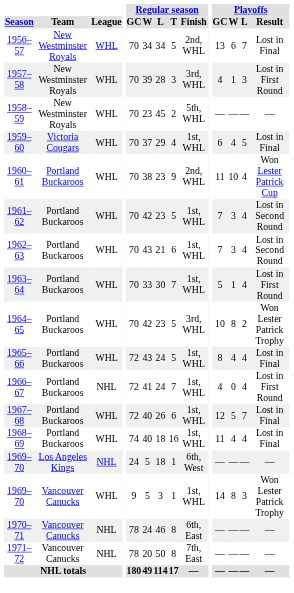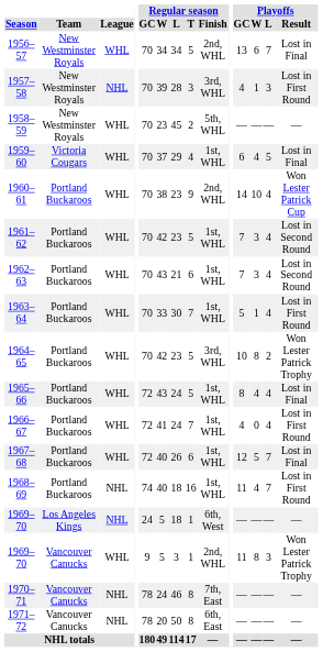 <table BORDER="0" CELLPADDING="1" CELLSPACING="0" width="75%" style="text-align:center">
 <tr bgcolor="#e0e0e0">
 <th colspan="3" bgcolor="#ffffff"> </th>
 <th rowspan="99" bgcolor="#ffffff"> </th>
 <th colspan="5"><a href='#'>Regular season</a></th>
 <th rowspan="99" bgcolor="#ffffff"> </th>
 <th colspan="5"><a href='#'>Playoffs</a></th>
 </tr>
 <tr bgcolor="#e0e0e0">
 <th><a href='#'>Season</a></th>
 <th>Team</th>
 <th>League</th>
 <th>GC</th>
 <th>W</th>
 <th>L</th>
 <th>T</th>
 <th>Finish</th>
 <th>GC</th>
 <th>W</th>
 <th>L</th>
 <th>Result</th>
 </tr>
 <tr>
 <td><a href='#'>1956–57</a></td>
 <td><a href='#'>New Westminster Royals</a></td>
 <td><a href='#'>WHL</a></td>
 <td>70</td>
 <td>34</td>
 <td>34</td>
 <td>5</td>
 <td>2nd, WHL</td>
 <td>13</td>
 <td>6</td>
 <td>7</td>
 <td>Lost in Final</td>
 </tr>
 <tr bgcolor="#f0f0f0">
 <td><a href='#'>1957–58</a></td>
 <td>New Westminster Royals</td>
-<td>WHL</td>
+<td><a href='#'>NHL</a></td>
 <td>70</td>
 <td>39</td>
 <td>28</td>
 <td>3</td>
 <td>3rd, WHL</td>
 <td>4</td>
 <td>1</td>
 <td>3</td>
 <td>Lost in First Round</td>
 </tr>
 <tr>
 <td><a href='#'>1958–59</a></td>
 <td>New Westminster Royals</td>
 <td>WHL</td>
 <td>70</td>
 <td>23</td>
 <td>45</td>
 <td>2</td>
 <td>5th, WHL</td>
 <td>—</td>
 <td>—</td>
 <td>—</td>
 <td>—</td>
 </tr>
 <tr bgcolor="#f0f0f0">
 <td><a href='#'>1959–60</a></td>
 <td><a href='#'>Victoria Cougars</a></td>
 <td>WHL</td>
 <td>70</td>
 <td>37</td>
 <td>29</td>
 <td>4</td>
 <td>1st, WHL</td>
 <td>6</td>
 <td>4</td>
 <td>5</td>
 <td>Lost in Final</td>
 </tr>
 <tr>
 <td><a href='#'>1960–61</a></td>
 <td><a href='#'>Portland Buckaroos</a></td>
 <td>WHL</td>
 <td>70</td>
 <td>38</td>
 <td>23</td>
 <td>9</td>
 <td>2nd, WHL</td>
-<td>11</td>
+<td>14</td>
 <td>10</td>
 <td>4</td>
 <td>Won <a href='#'>Lester Patrick Cup</a></td>
 </tr>
 <tr bgcolor="#f0f0f0">
 <td><a href='#'>1961–62</a></td>
 <td>Portland Buckaroos</td>
 <td>WHL</td>
 <td>70</td>
 <td>42</td>
 <td>23</td>
 <td>5</td>
 <td>1st, WHL</td>
 <td>7</td>
 <td>3</td>
 <td>4</td>
 <td>Lost in Second Round</td>
 </tr>
 <tr>
 <td><a href='#'>1962–63</a></td>
 <td>Portland Buckaroos</td>
 <td>WHL</td>
 <td>70</td>
 <td>43</td>
 <td>21</td>
 <td>6</td>
 <td>1st, WHL</td>
 <td>7</td>
 <td>3</td>
 <td>4</td>
 <td>Lost in Second Round</td>
 </tr>
 <tr bgcolor="#f0f0f0">
 <td><a href='#'>1963–64</a></td>
 <td>Portland Buckaroos</td>
 <td>WHL</td>
 <td>70</td>
 <td>33</td>
 <td>30</td>
 <td>7</td>
 <td>1st, WHL</td>
 <td>5</td>
 <td>1</td>
 <td>4</td>
 <td>Lost in First Round</td>
 </tr>
 <tr>
 <td><a href='#'>1964–65</a></td>
 <td>Portland Buckaroos</td>
 <td>WHL</td>
 <td>70</td>
 <td>42</td>
 <td>23</td>
 <td>5</td>
 <td>3rd, WHL</td>
 <td>10</td>
 <td>8</td>
 <td>2</td>
 <td>Won Lester Patrick Trophy</td>
 </tr>
 <tr bgcolor="#f0f0f0">
 <td><a href='#'>1965–66</a></td>
 <td>Portland Buckaroos</td>
 <td>WHL</td>
 <td>72</td>
 <td>43</td>
 <td>24</td>
 <td>5</td>
 <td>1st, WHL</td>
 <td>8</td>
 <td>4</td>
 <td>4</td>
 <td>Lost in Final</td>
 </tr>
 <tr>
 <td><a href='#'>1966–67</a></td>
 <td>Portland Buckaroos</td>
-<td>NHL</td>
+<td>WHL</td>
 <td>72</td>
 <td>41</td>
 <td>24</td>
 <td>7</td>
 <td>1st, WHL</td>
 <td>4</td>
 <td>0</td>
 <td>4</td>
 <td>Lost in First Round</td>
 </tr>
 <tr bgcolor="#f0f0f0">
 <td><a href='#'>1967–68</a></td>
 <td>Portland Buckaroos</td>
 <td>WHL</td>
 <td>72</td>
 <td>40</td>
 <td>26</td>
 <td>6</td>
 <td>1st, WHL</td>
 <td>12</td>
 <td>5</td>
 <td>7</td>
 <td>Lost in Final</td>
 </tr>
 <tr>
 <td><a href='#'>1968–69</a></td>
 <td>Portland Buckaroos</td>
-<td>WHL</td>
+<td>NHL</td>
 <td>74</td>
 <td>40</td>
 <td>18</td>
 <td>16</td>
 <td>1st, WHL</td>
 <td>11</td>
 <td>4</td>
-<td>4</td>
-<td>Lost in Final</td>
+<td>7</td>
+<td>Lost in First Round</td>
 </tr>
 <tr bgcolor="#f0f0f0">
 <td><a href='#'>1969–70</a></td>
 <td><a href='#'>Los Angeles Kings</a></td>
 <td><a href='#'>NHL</a></td>
 <td>24</td>
 <td>5</td>
 <td>18</td>
 <td>1</td>
 <td>6th, West</td>
 <td>—</td>
 <td>—</td>
 <td>—</td>
 <td>—</td>
 </tr>
 <tr>
 <td><a href='#'>1969–70</a></td>
 <td><a href='#'>Vancouver Canucks</a></td>
 <td>WHL</td>
 <td>9</td>
 <td>5</td>
 <td>3</td>
 <td>1</td>
-<td>1st, WHL</td>
-<td>14</td>
+<td>2nd, WHL</td>
+<td>11</td>
 <td>8</td>
 <td>3</td>
 <td>Won Lester Patrick Trophy</td>
 </tr>
 <tr bgcolor="#f0f0f0">
 <td><a href='#'>1970–71</a></td>
 <td><a href='#'>Vancouver Canucks</a></td>
 <td>NHL</td>
 <td>78</td>
 <td>24</td>
 <td>46</td>
 <td>8</td>
-<td>6th, East</td>
+<td>7th, East</td>
 <td>—</td>
 <td>—</td>
 <td>—</td>
 <td>—</td>
 </tr>
 <tr>
 <td><a href='#'>1971–72</a></td>
 <td>Vancouver Canucks</td>
 <td>NHL</td>
 <td>78</td>
 <td>20</td>
 <td>50</td>
 <td>8</td>
-<td>7th, East</td>
+<td>6th, East</td>
 <td>—</td>
 <td>—</td>
 <td>—</td>
 <td>—</td>
 </tr>
 <tr bgcolor="#e0e0e0">
 <th colspan="3">NHL totals</th>
 <th>180</th>
 <th>49</th>
 <th>114</th>
 <th>17</th>
 <th>—</th>
 <th>—</th>
 <th>—</th>
 <th>—</th>
 <th>—</th>
 </tr>
 </table>
